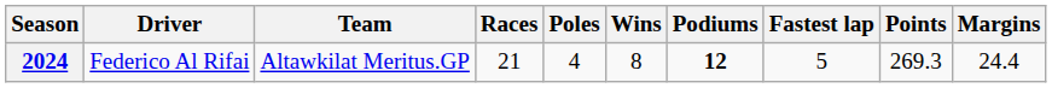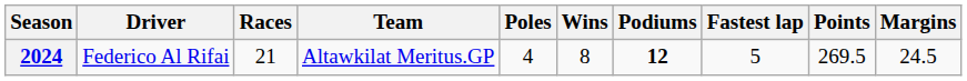 <table class="wikitable" style="font-size:85%; text-align:center">
 <tr>
 <th>Season</th>
 <th>Driver</th>
+<th>Races</th>
 <th>Team</th>
-<th>Races</th>
 <th>Poles</th>
 <th>Wins</th>
 <th>Podiums</th>
 <th>Fastest lap</th>
 <th>Points</th>
 <th>Margins</th>
 </tr>
 <tr>
 <th><a href='#'>2024</a></th>
 <td align="left"> <a href='#'>Federico Al Rifai</a></td>
+<td>21</td>
 <td align="left"> <a href='#'>Altawkilat Meritus.GP</a></td>
-<td>21</td>
 <td>4</td>
 <td>8</td>
 <td><strong>12</strong></td>
 <td>5</td>
-<td>269.3</td>
-<td>24.4</td>
+<td>269.5</td>
+<td>24.5</td>
 </tr>
 </table>
